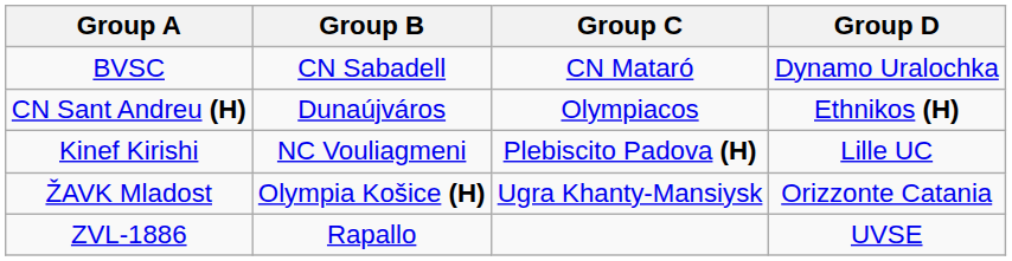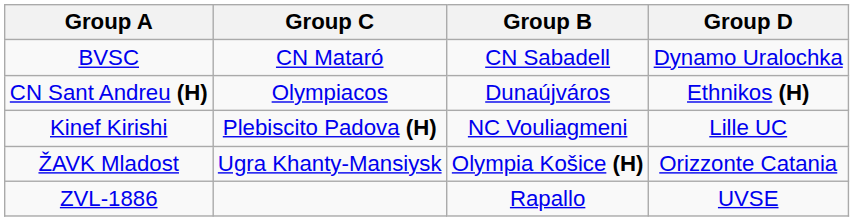 <table class="wikitable" style="text-align:center;">
 <tr>
 <th>Group A</th>
+<th>Group C</th>
 <th>Group B</th>
-<th>Group C</th>
 <th>Group D</th>
 </tr>
 <tr>
 <td> <a href='#'>BVSC</a></td>
+<td> <a href='#'>CN Mataró</a></td>
 <td> <a href='#'>CN Sabadell</a></td>
-<td> <a href='#'>CN Mataró</a></td>
 <td> <a href='#'>Dynamo Uralochka</a></td>
 </tr>
 <tr>
 <td> <a href='#'>CN Sant Andreu</a> <strong>(H)</strong></td>
+<td> <a href='#'>Olympiacos</a></td>
 <td> <a href='#'>Dunaújváros</a></td>
-<td> <a href='#'>Olympiacos</a></td>
 <td> <a href='#'>Ethnikos</a> <strong>(H)</strong></td>
 </tr>
 <tr>
 <td> <a href='#'>Kinef Kirishi</a></td>
+<td> <a href='#'>Plebiscito Padova</a> <strong>(H)</strong></td>
 <td> <a href='#'>NC Vouliagmeni</a></td>
-<td> <a href='#'>Plebiscito Padova</a> <strong>(H)</strong></td>
 <td> <a href='#'>Lille UC</a></td>
 </tr>
 <tr>
 <td> <a href='#'>ŽAVK Mladost</a></td>
+<td> <a href='#'>Ugra Khanty-Mansiysk</a></td>
 <td> <a href='#'>Olympia Košice</a> <strong>(H)</strong></td>
-<td> <a href='#'>Ugra Khanty-Mansiysk</a></td>
 <td> <a href='#'>Orizzonte Catania</a></td>
 </tr>
 <tr>
 <td> <a href='#'>ZVL-1886</a></td>
+<td></td>
 <td> <a href='#'>Rapallo</a></td>
-<td></td>
 <td> <a href='#'>UVSE</a></td>
 </tr>
 </table>
